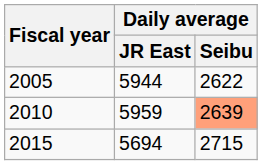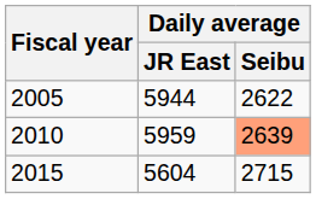 <table class="wikitable">
 <tr>
 <th rowspan="2">Fiscal year</th>
 <th colspan="2">Daily average</th>
 </tr>
 <tr>
 <th>JR East</th>
 <th>Seibu</th>
 </tr>
 <tr>
 <td>2005</td>
 <td>5944 </td>
 <td>2622 </td>
 </tr>
 <tr>
 <td>2010</td>
 <td>5959</td>
 <td style="background: lightsalmon;">2639</td>
 </tr>
 <tr>
 <td>2015</td>
-<td>5694</td>
+<td>5604</td>
 <td>2715</td>
 </tr>
 </table>
